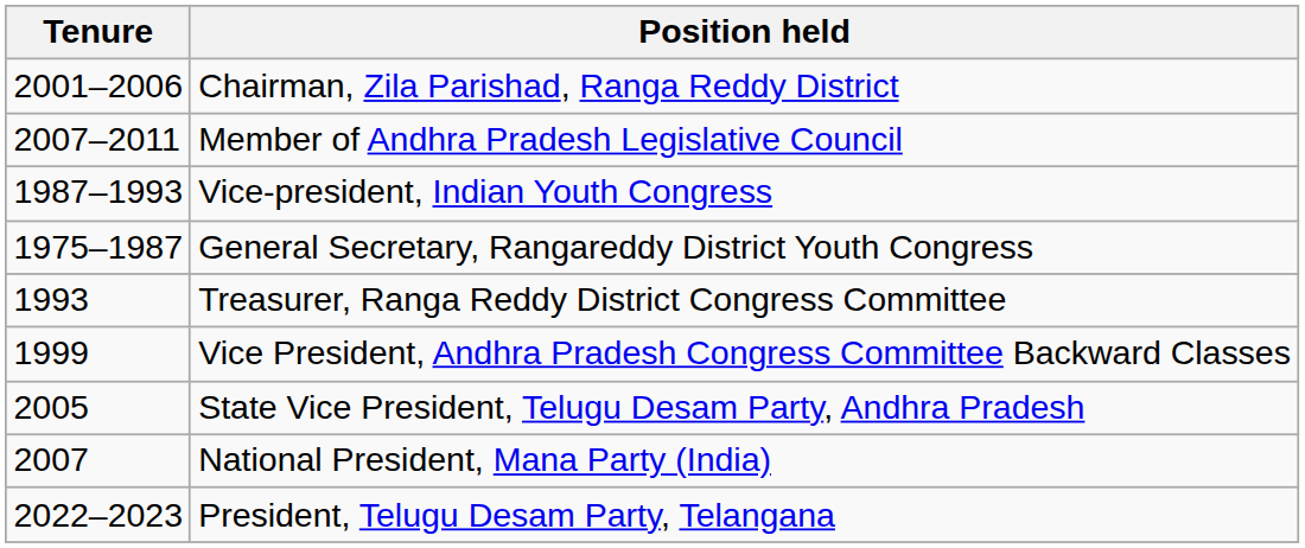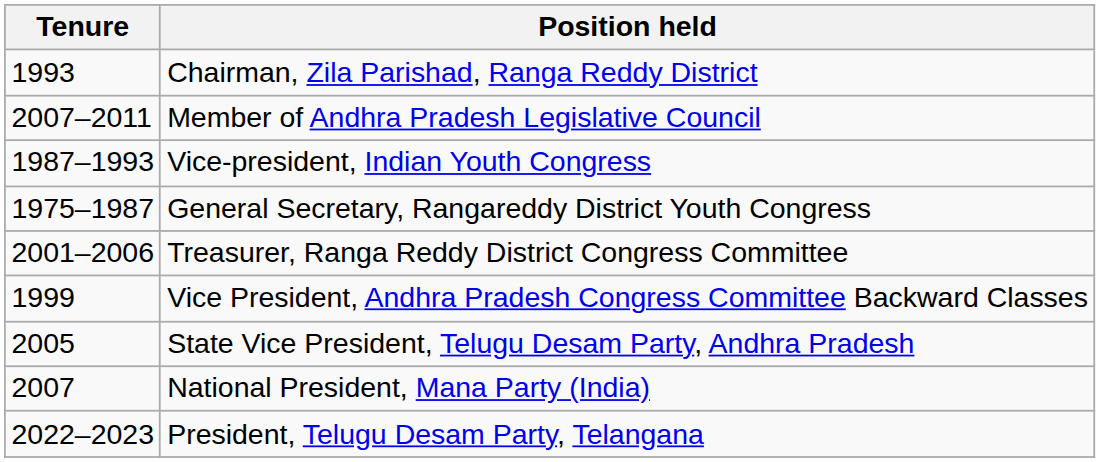 <table class="wikitable">
 <tr>
 <th>Tenure</th>
 <th>Position held</th>
 </tr>
 <tr>
-<td>2001–2006</td>
+<td>1993</td>
 <td>Chairman, <a href='#'>Zila Parishad</a>, <a href='#'>Ranga Reddy District</a></td>
 </tr>
 <tr>
 <td>2007–2011</td>
 <td>Member of <a href='#'>Andhra Pradesh Legislative Council</a></td>
 </tr>
 <tr>
 <td>1987–1993</td>
 <td>Vice-president,  <a href='#'>Indian Youth Congress</a></td>
 </tr>
 <tr>
 <td>1975–1987</td>
 <td>General Secretary, Rangareddy District Youth Congress</td>
 </tr>
 <tr>
-<td>1993</td>
+<td>2001–2006</td>
 <td>Treasurer, Ranga Reddy District Congress Committee</td>
 </tr>
 <tr>
 <td>1999</td>
 <td>Vice President, <a href='#'>Andhra Pradesh Congress Committee</a> Backward Classes</td>
 </tr>
 <tr>
 <td>2005</td>
 <td>State Vice President, <a href='#'>Telugu Desam Party</a>, <a href='#'>Andhra Pradesh</a></td>
 </tr>
 <tr>
 <td>2007</td>
 <td>National President, <a href='#'>Mana Party (India)</a></td>
 </tr>
 <tr>
 <td>2022–2023</td>
 <td>President, <a href='#'>Telugu Desam Party</a>, <a href='#'>Telangana</a></td>
 </tr>
 </table>
